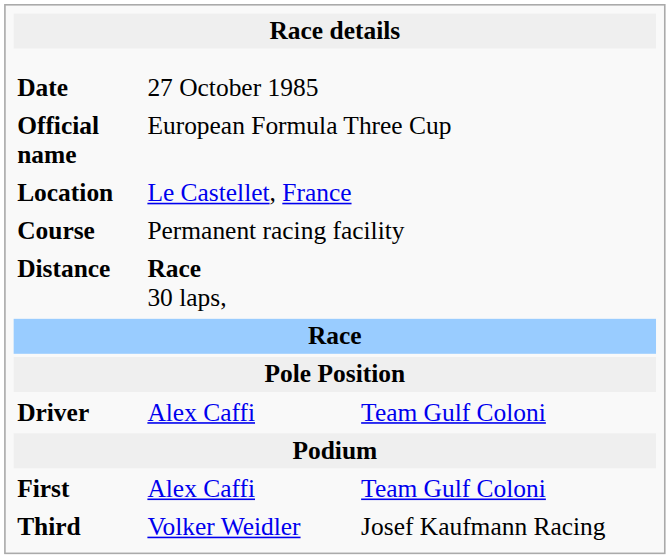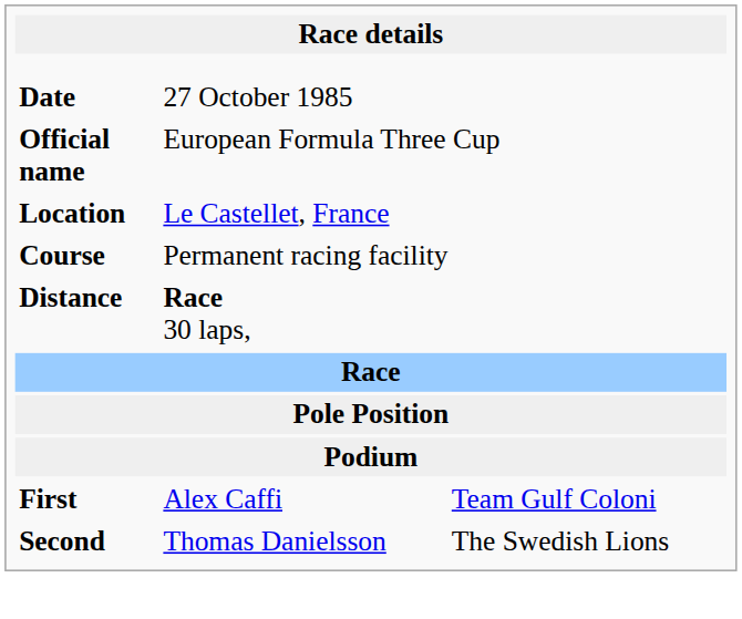 <table class="infobox" align="right" cellpadding="2" style="float:right; width: 26em; ">
 <tr>
 <th colspan="3" style="background:#efefef;">Race details</th>
 </tr>
 <tr>
 <td colspan="3" style="text-align:center;"></td>
 </tr>
 <tr>
 <td colspan="3" style="text-align:center;"></td>
 </tr>
 <tr>
 <td style="width: 20%;"><strong>Date</strong></td>
 <td>27 October 1985</td>
 </tr>
 <tr>
 <td><strong>Official name</strong></td>
 <td colspan=2>European Formula Three Cup</td>
 </tr>
 <tr>
 <td><strong>Location</strong></td>
 <td colspan=2><a href='#'>Le Castellet</a>, <a href='#'>France</a></td>
 </tr>
 <tr>
 <td><strong>Course</strong></td>
 <td colspan=2>Permanent racing facility<br></td>
 </tr>
 <tr>
 <td><strong>Distance</strong></td>
 <td><strong>Race</strong><br>30 laps, </td>
 </tr>
 <tr>
 <td colspan="3" style="text-align:center; background-color:#99ccff"><strong>Race</strong></td>
 </tr>
 <tr>
 <th colspan="3" style="background:#efefef;">Pole Position</th>
 </tr>
 <tr>
-<td><strong>Driver</strong></td>
-<td> <a href='#'>Alex Caffi</a></td>
-<td><a href='#'>Team Gulf Coloni</a></td>
-</tr>
-<tr>
 <th colspan="3" style="background:#efefef;">Podium</th>
 </tr>
 <tr>
 <td><strong>First</strong></td>
 <td> <a href='#'>Alex Caffi</a></td>
 <td><a href='#'>Team Gulf Coloni</a></td>
 </tr>
 <tr>
-<td><strong>Third</strong></td>
-<td> <a href='#'>Volker Weidler</a></td>
-<td>Josef Kaufmann Racing</td>
+<td><strong>Second</strong></td>
+<td> <a href='#'>Thomas Danielsson</a></td>
+<td>The Swedish Lions</td>
 </tr>
 </table>
